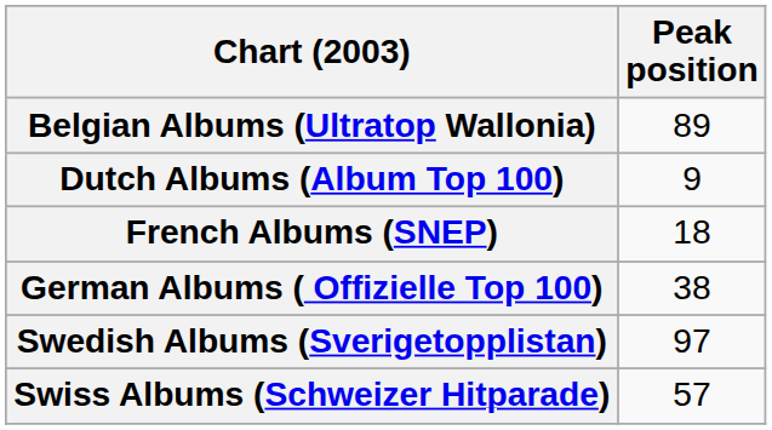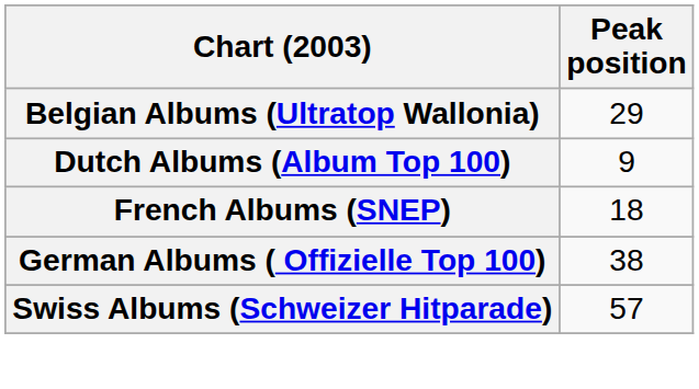 <table class="wikitable sortable plainrowheaders">
 <tr>
 <th>Chart (2003)</th>
 <th>Peak<br>position</th>
 </tr>
 <tr>
 <th scope="row">Belgian Albums (<a href='#'>Ultratop</a> Wallonia)</th>
-<td align="center">89</td>
+<td align="center">29</td>
 </tr>
 <tr>
 <th scope="row">Dutch Albums (<a href='#'>Album Top 100</a>)</th>
 <td align="center">9</td>
 </tr>
 <tr>
 <th scope="row">French Albums (<a href='#'>SNEP</a>)</th>
 <td align="center">18</td>
 </tr>
 <tr>
 <th scope="row">German Albums (<a href='#'> Offizielle Top 100</a>)</th>
 <td align="center">38</td>
 </tr>
 <tr>
-<th scope="row">Swedish Albums (<a href='#'>Sverigetopplistan</a>)</th>
-<td align="center">97</td>
-</tr>
-<tr>
 <th scope="row">Swiss Albums (<a href='#'>Schweizer Hitparade</a>)</th>
 <td align="center">57</td>
 </tr>
 </table>
